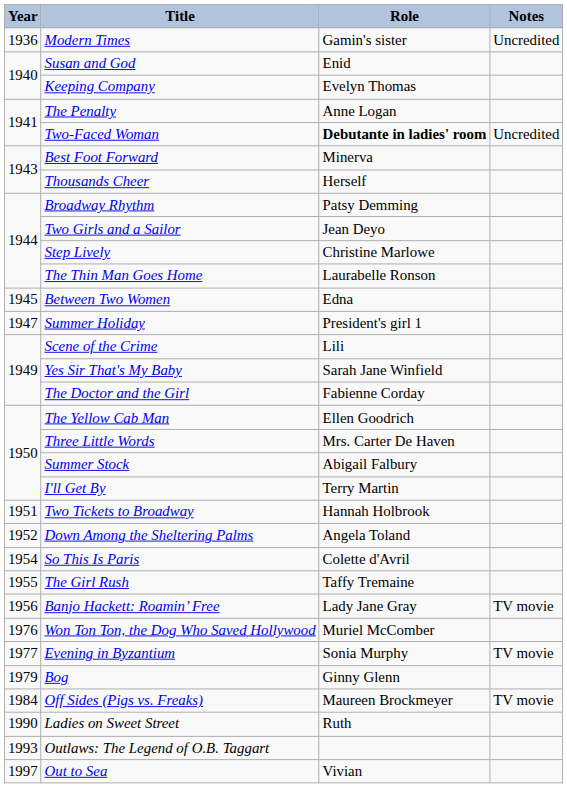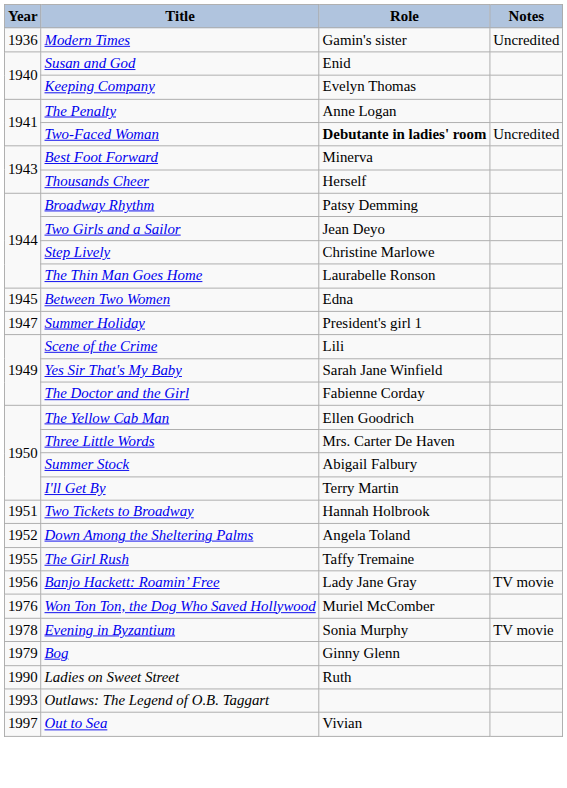 <table class="wikitable">
 <tr>
 <th style="background:#B0C4DE;">Year</th>
 <th style="background:#B0C4DE;">Title</th>
 <th style="background:#B0C4DE;">Role</th>
 <th style="background:#B0C4DE;">Notes</th>
 </tr>
 <tr>
 <td rowspan=1>1936</td>
 <td><em><a href='#'>Modern Times</a></em></td>
 <td>Gamin's sister</td>
 <td>Uncredited</td>
 </tr>
 <tr>
 <td rowspan=2>1940</td>
 <td><em><a href='#'>Susan and God</a></em></td>
 <td>Enid</td>
 <td></td>
 </tr>
 <tr>
 <td><em><a href='#'>Keeping Company</a></em></td>
 <td>Evelyn Thomas</td>
 <td></td>
 </tr>
 <tr>
 <td rowspan=2>1941</td>
 <td><em><a href='#'>The Penalty</a></em></td>
 <td>Anne Logan</td>
 <td></td>
 </tr>
 <tr>
 <td><em><a href='#'>Two-Faced Woman</a></em></td>
 <td><strong>Debutante in ladies' room</strong></td>
 <td>Uncredited</td>
 </tr>
 <tr>
 <td rowspan=2>1943</td>
 <td><em><a href='#'>Best Foot Forward</a></em></td>
 <td>Minerva</td>
 <td></td>
 </tr>
 <tr>
 <td><em><a href='#'>Thousands Cheer</a></em></td>
 <td>Herself</td>
 <td></td>
 </tr>
 <tr>
 <td rowspan=4>1944</td>
 <td><em><a href='#'>Broadway Rhythm</a></em></td>
 <td>Patsy Demming</td>
 <td></td>
 </tr>
 <tr>
 <td><em><a href='#'>Two Girls and a Sailor</a></em></td>
 <td>Jean Deyo</td>
 <td></td>
 </tr>
 <tr>
 <td><em><a href='#'>Step Lively</a></em></td>
 <td>Christine Marlowe</td>
 <td></td>
 </tr>
 <tr>
 <td><em><a href='#'>The Thin Man Goes Home</a></em></td>
 <td>Laurabelle Ronson</td>
 <td></td>
 </tr>
 <tr>
 <td rowspan=1>1945</td>
 <td><em><a href='#'>Between Two Women</a></em></td>
 <td>Edna</td>
 <td></td>
 </tr>
 <tr>
 <td rowspan=1>1947</td>
 <td><em><a href='#'>Summer Holiday</a></em></td>
 <td>President's girl 1</td>
 <td></td>
 </tr>
 <tr>
 <td rowspan=3>1949</td>
 <td><em><a href='#'>Scene of the Crime</a></em></td>
 <td>Lili</td>
 <td></td>
 </tr>
 <tr>
 <td><em><a href='#'>Yes Sir That's My Baby</a></em></td>
 <td>Sarah Jane Winfield</td>
 <td></td>
 </tr>
 <tr>
 <td><em><a href='#'>The Doctor and the Girl</a></em></td>
 <td>Fabienne Corday</td>
 <td></td>
 </tr>
 <tr>
 <td rowspan=4>1950</td>
 <td><em><a href='#'>The Yellow Cab Man</a></em></td>
 <td>Ellen Goodrich</td>
 <td></td>
 </tr>
 <tr>
 <td><em><a href='#'>Three Little Words</a></em></td>
 <td>Mrs. Carter De Haven</td>
 <td></td>
 </tr>
 <tr>
 <td><em><a href='#'>Summer Stock</a></em></td>
 <td>Abigail Falbury</td>
 <td></td>
 </tr>
 <tr>
 <td><em><a href='#'>I'll Get By</a></em></td>
 <td>Terry Martin</td>
 <td></td>
 </tr>
 <tr>
 <td rowspan=1>1951</td>
 <td><em><a href='#'>Two Tickets to Broadway</a></em></td>
 <td>Hannah Holbrook</td>
 <td></td>
 </tr>
 <tr>
 <td rowspan=1>1952</td>
 <td><em><a href='#'>Down Among the Sheltering Palms</a></em></td>
 <td>Angela Toland</td>
 <td></td>
 </tr>
 <tr>
-<td rowspan=1>1954</td>
-<td><em><a href='#'>So This Is Paris</a></em></td>
-<td>Colette d'Avril</td>
-<td></td>
-</tr>
-<tr>
 <td rowspan=1>1955</td>
 <td><em><a href='#'>The Girl Rush</a></em></td>
 <td>Taffy Tremaine</td>
 <td></td>
 </tr>
 <tr>
 <td rowspan=1>1956</td>
 <td><em><a href='#'>Banjo Hackett: Roamin’ Free</a></em></td>
 <td>Lady Jane Gray</td>
 <td>TV movie</td>
 </tr>
 <tr>
 <td rowspan=1>1976</td>
 <td><em><a href='#'>Won Ton Ton, the Dog Who Saved Hollywood</a></em></td>
 <td>Muriel McComber</td>
 <td></td>
 </tr>
 <tr>
-<td rowspan=1>1977</td>
+<td rowspan=1>1978</td>
 <td><em><a href='#'>Evening in Byzantium</a></em></td>
 <td>Sonia Murphy</td>
 <td>TV movie</td>
 </tr>
 <tr>
 <td>1979</td>
 <td><em><a href='#'>Bog</a></em></td>
 <td>Ginny Glenn</td>
-</tr>
-<tr>
-<td>1984</td>
-<td><em><a href='#'>Off Sides (Pigs vs. Freaks)</a></em></td>
-<td>Maureen Brockmeyer</td>
-<td>TV movie</td>
 </tr>
 <tr>
 <td>1990</td>
 <td><em>Ladies on Sweet Street</em></td>
 <td>Ruth</td>
 <td></td>
 </tr>
 <tr>
 <td rowspan=1>1993</td>
 <td><em>Outlaws: The Legend of O.B. Taggart</em></td>
 <td></td>
 <td></td>
 </tr>
 <tr>
 <td rowspan=1>1997</td>
 <td><em><a href='#'>Out to Sea</a></em></td>
 <td>Vivian</td>
 <td></td>
 </tr>
 </table>
